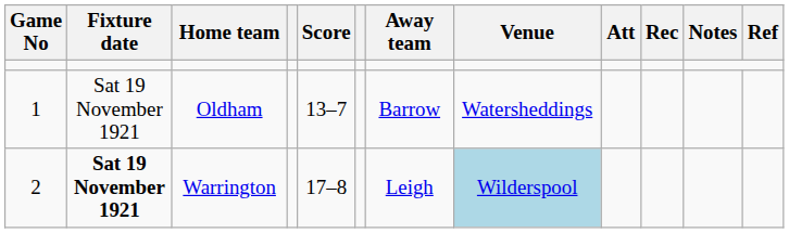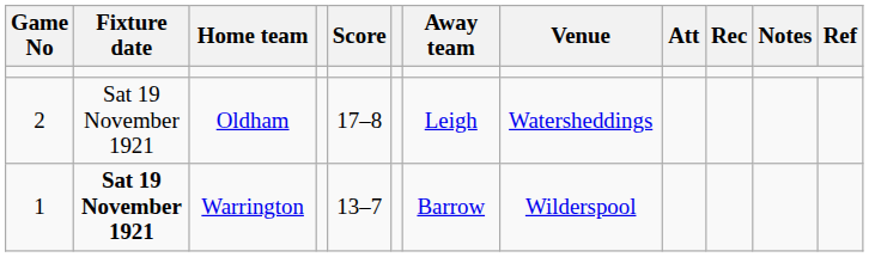 <table class="wikitable" style="text-align:center;">
 <tr>
 <th width=20 abbr="No">Game No</th>
 <th width=100 abbr="Date">Fixture date</th>
 <th width=150 abbr="Home team">Home team</th>
 <th width=5 abbr="space"></th>
 <th width=20 abbr="Score">Score</th>
 <th width=5 abbr="space"></th>
 <th width=150 abbr="Away team">Away team</th>
 <th width=150 abbr="Venue">Venue</th>
 <th width=30 abbr="Att">Att</th>
 <th width=30 abbr="Rec">Rec</th>
 <th width=20 abbr="Notes">Notes</th>
 <th width=30 abbr="Ref">Ref</th>
 </tr>
 <tr>
 <td></td>
 <td></td>
 <td></td>
 <td></td>
 <td></td>
 <td></td>
 <td></td>
 <td></td>
 <td></td>
 <td></td>
 </tr>
 <tr>
-<td>1</td>
+<td>2</td>
 <td>Sat 19 November 1921</td>
 <td><a href='#'>Oldham</a></td>
 <td></td>
-<td>13–7</td>
+<td>17–8</td>
 <td></td>
-<td><a href='#'>Barrow</a></td>
+<td><a href='#'>Leigh</a></td>
 <td><a href='#'>Watersheddings</a></td>
 <td></td>
 <td></td>
 <td></td>
 <td></td>
 </tr>
 <tr>
-<td>2</td>
+<td>1</td>
 <td><strong>Sat 19 November 1921</strong></td>
 <td><a href='#'>Warrington</a></td>
 <td></td>
-<td>17–8</td>
+<td>13–7</td>
 <td></td>
-<td><a href='#'>Leigh</a></td>
-<td style="background: lightblue;"><a href='#'>Wilderspool</a></td>
+<td><a href='#'>Barrow</a></td>
+<td><a href='#'>Wilderspool</a></td>
 <td></td>
 <td></td>
 <td></td>
 <td></td>
 </tr>
 </table>
